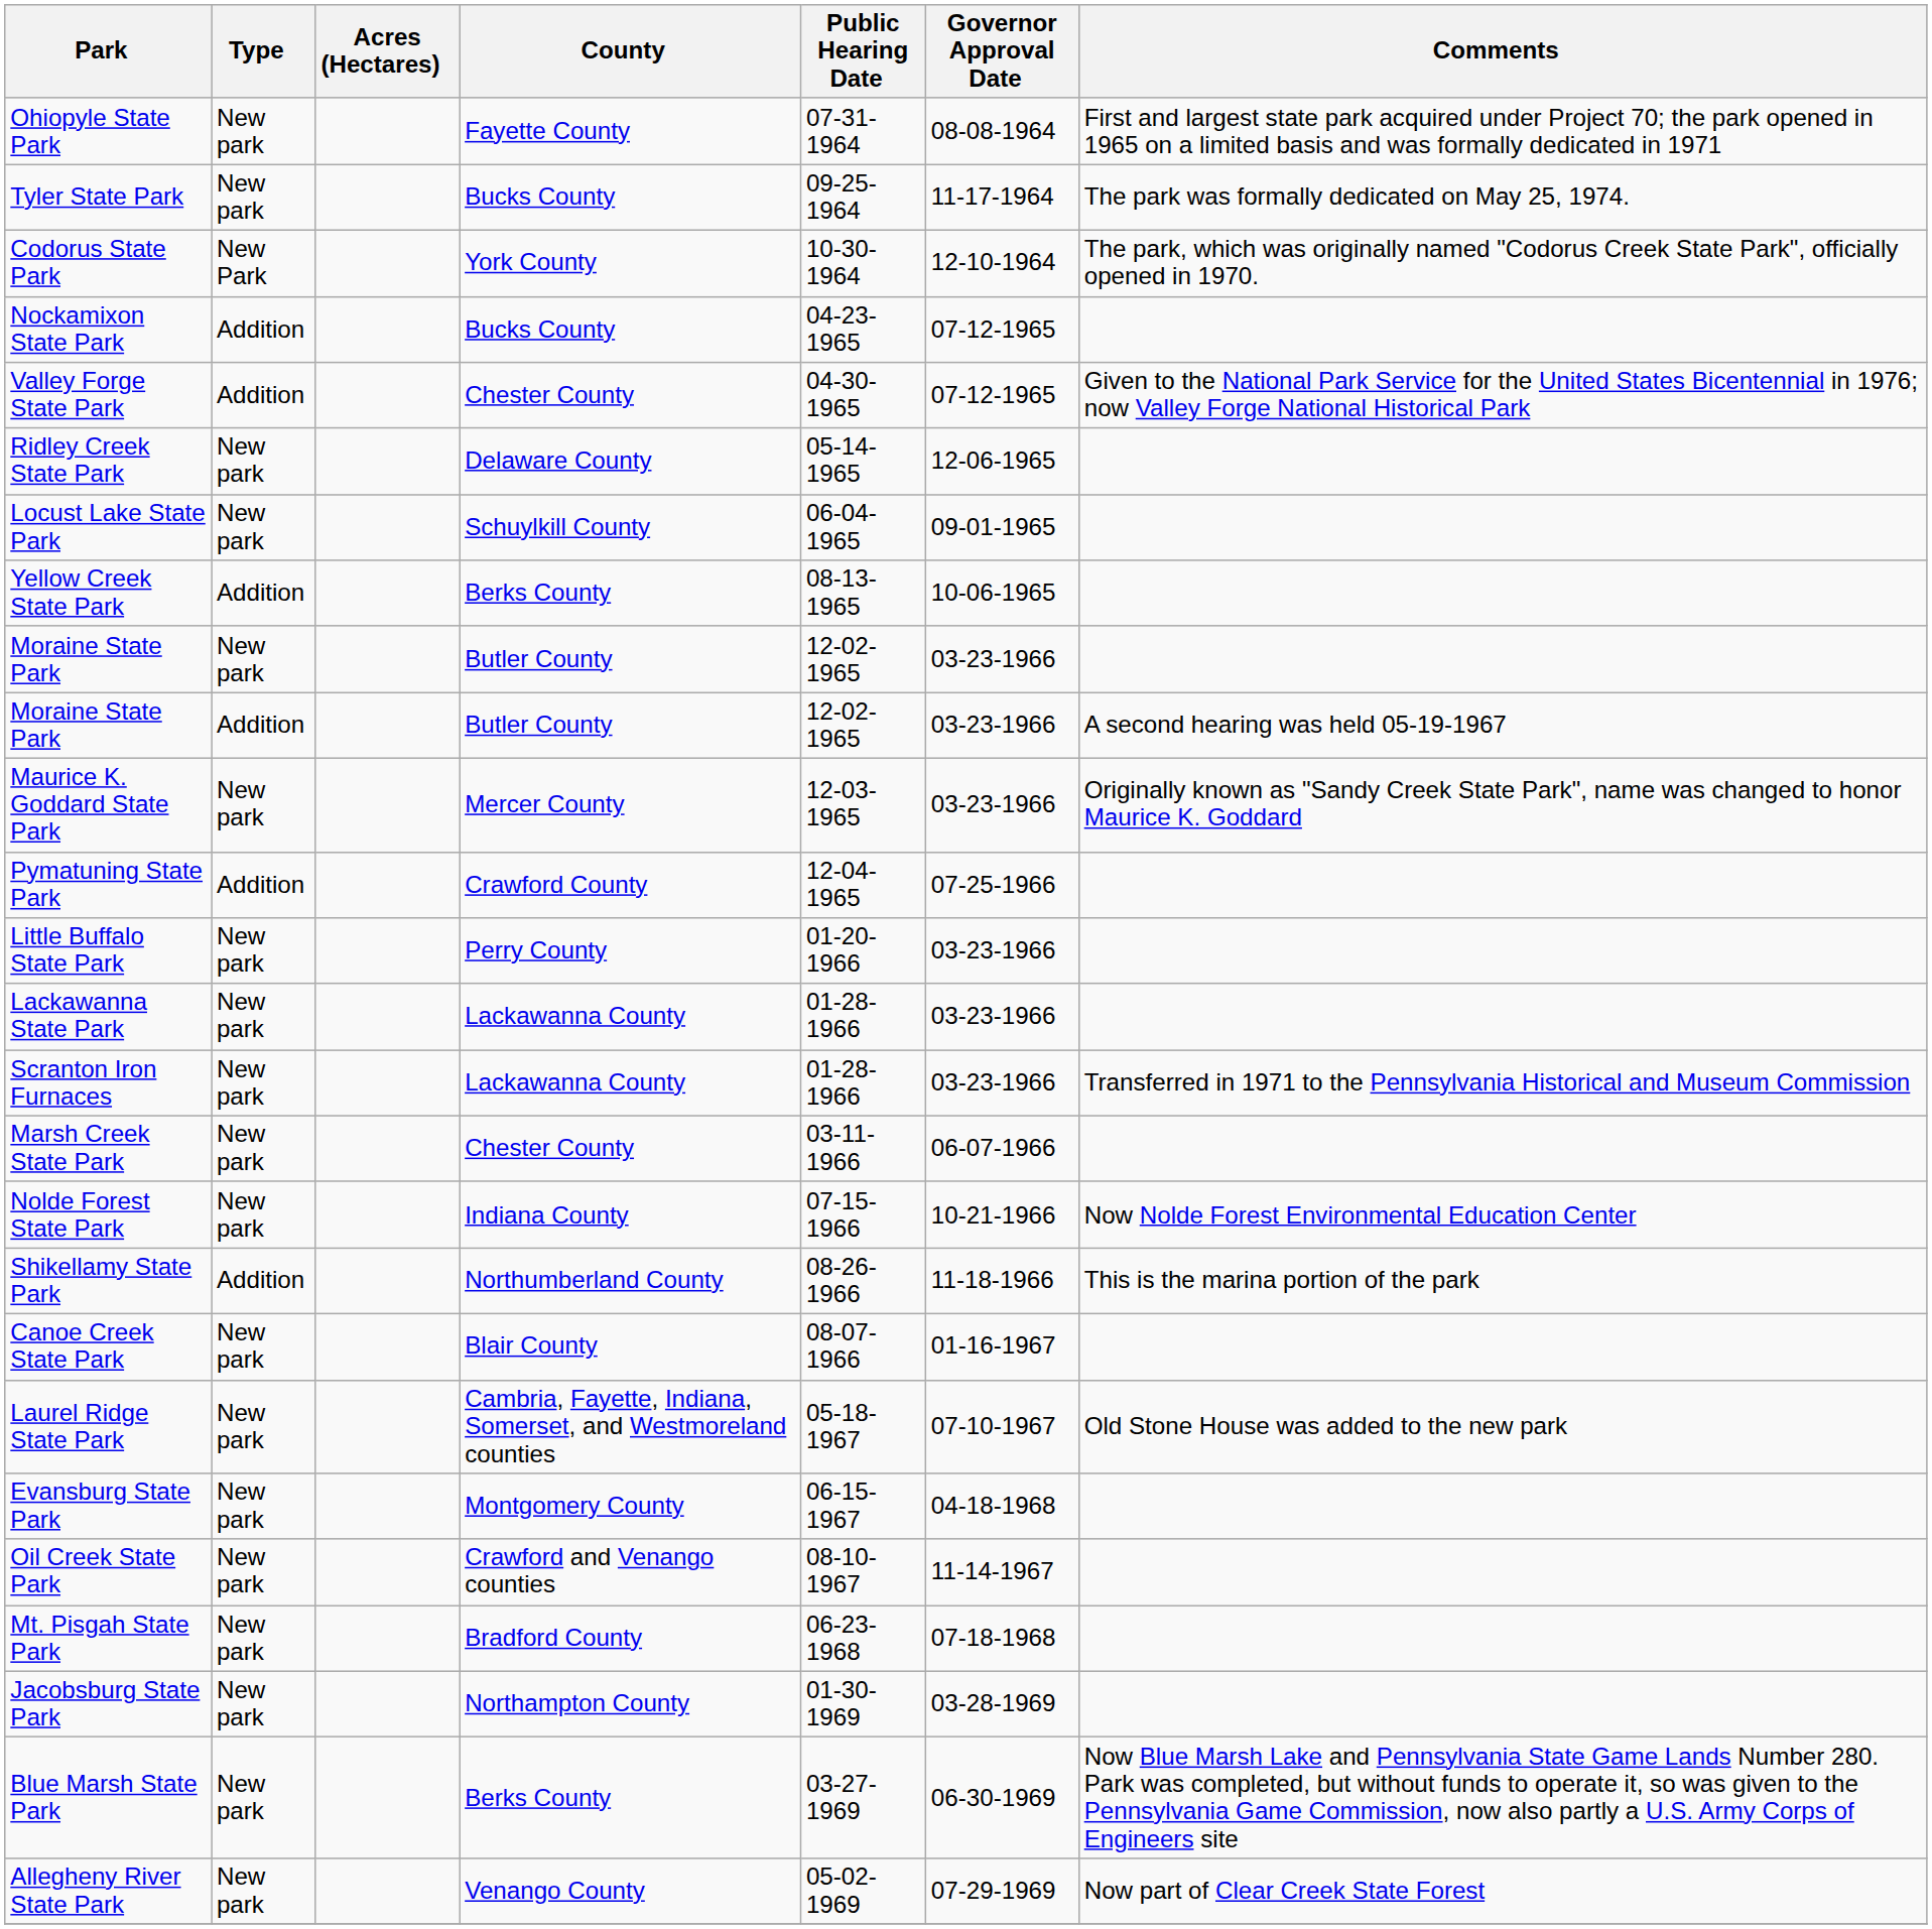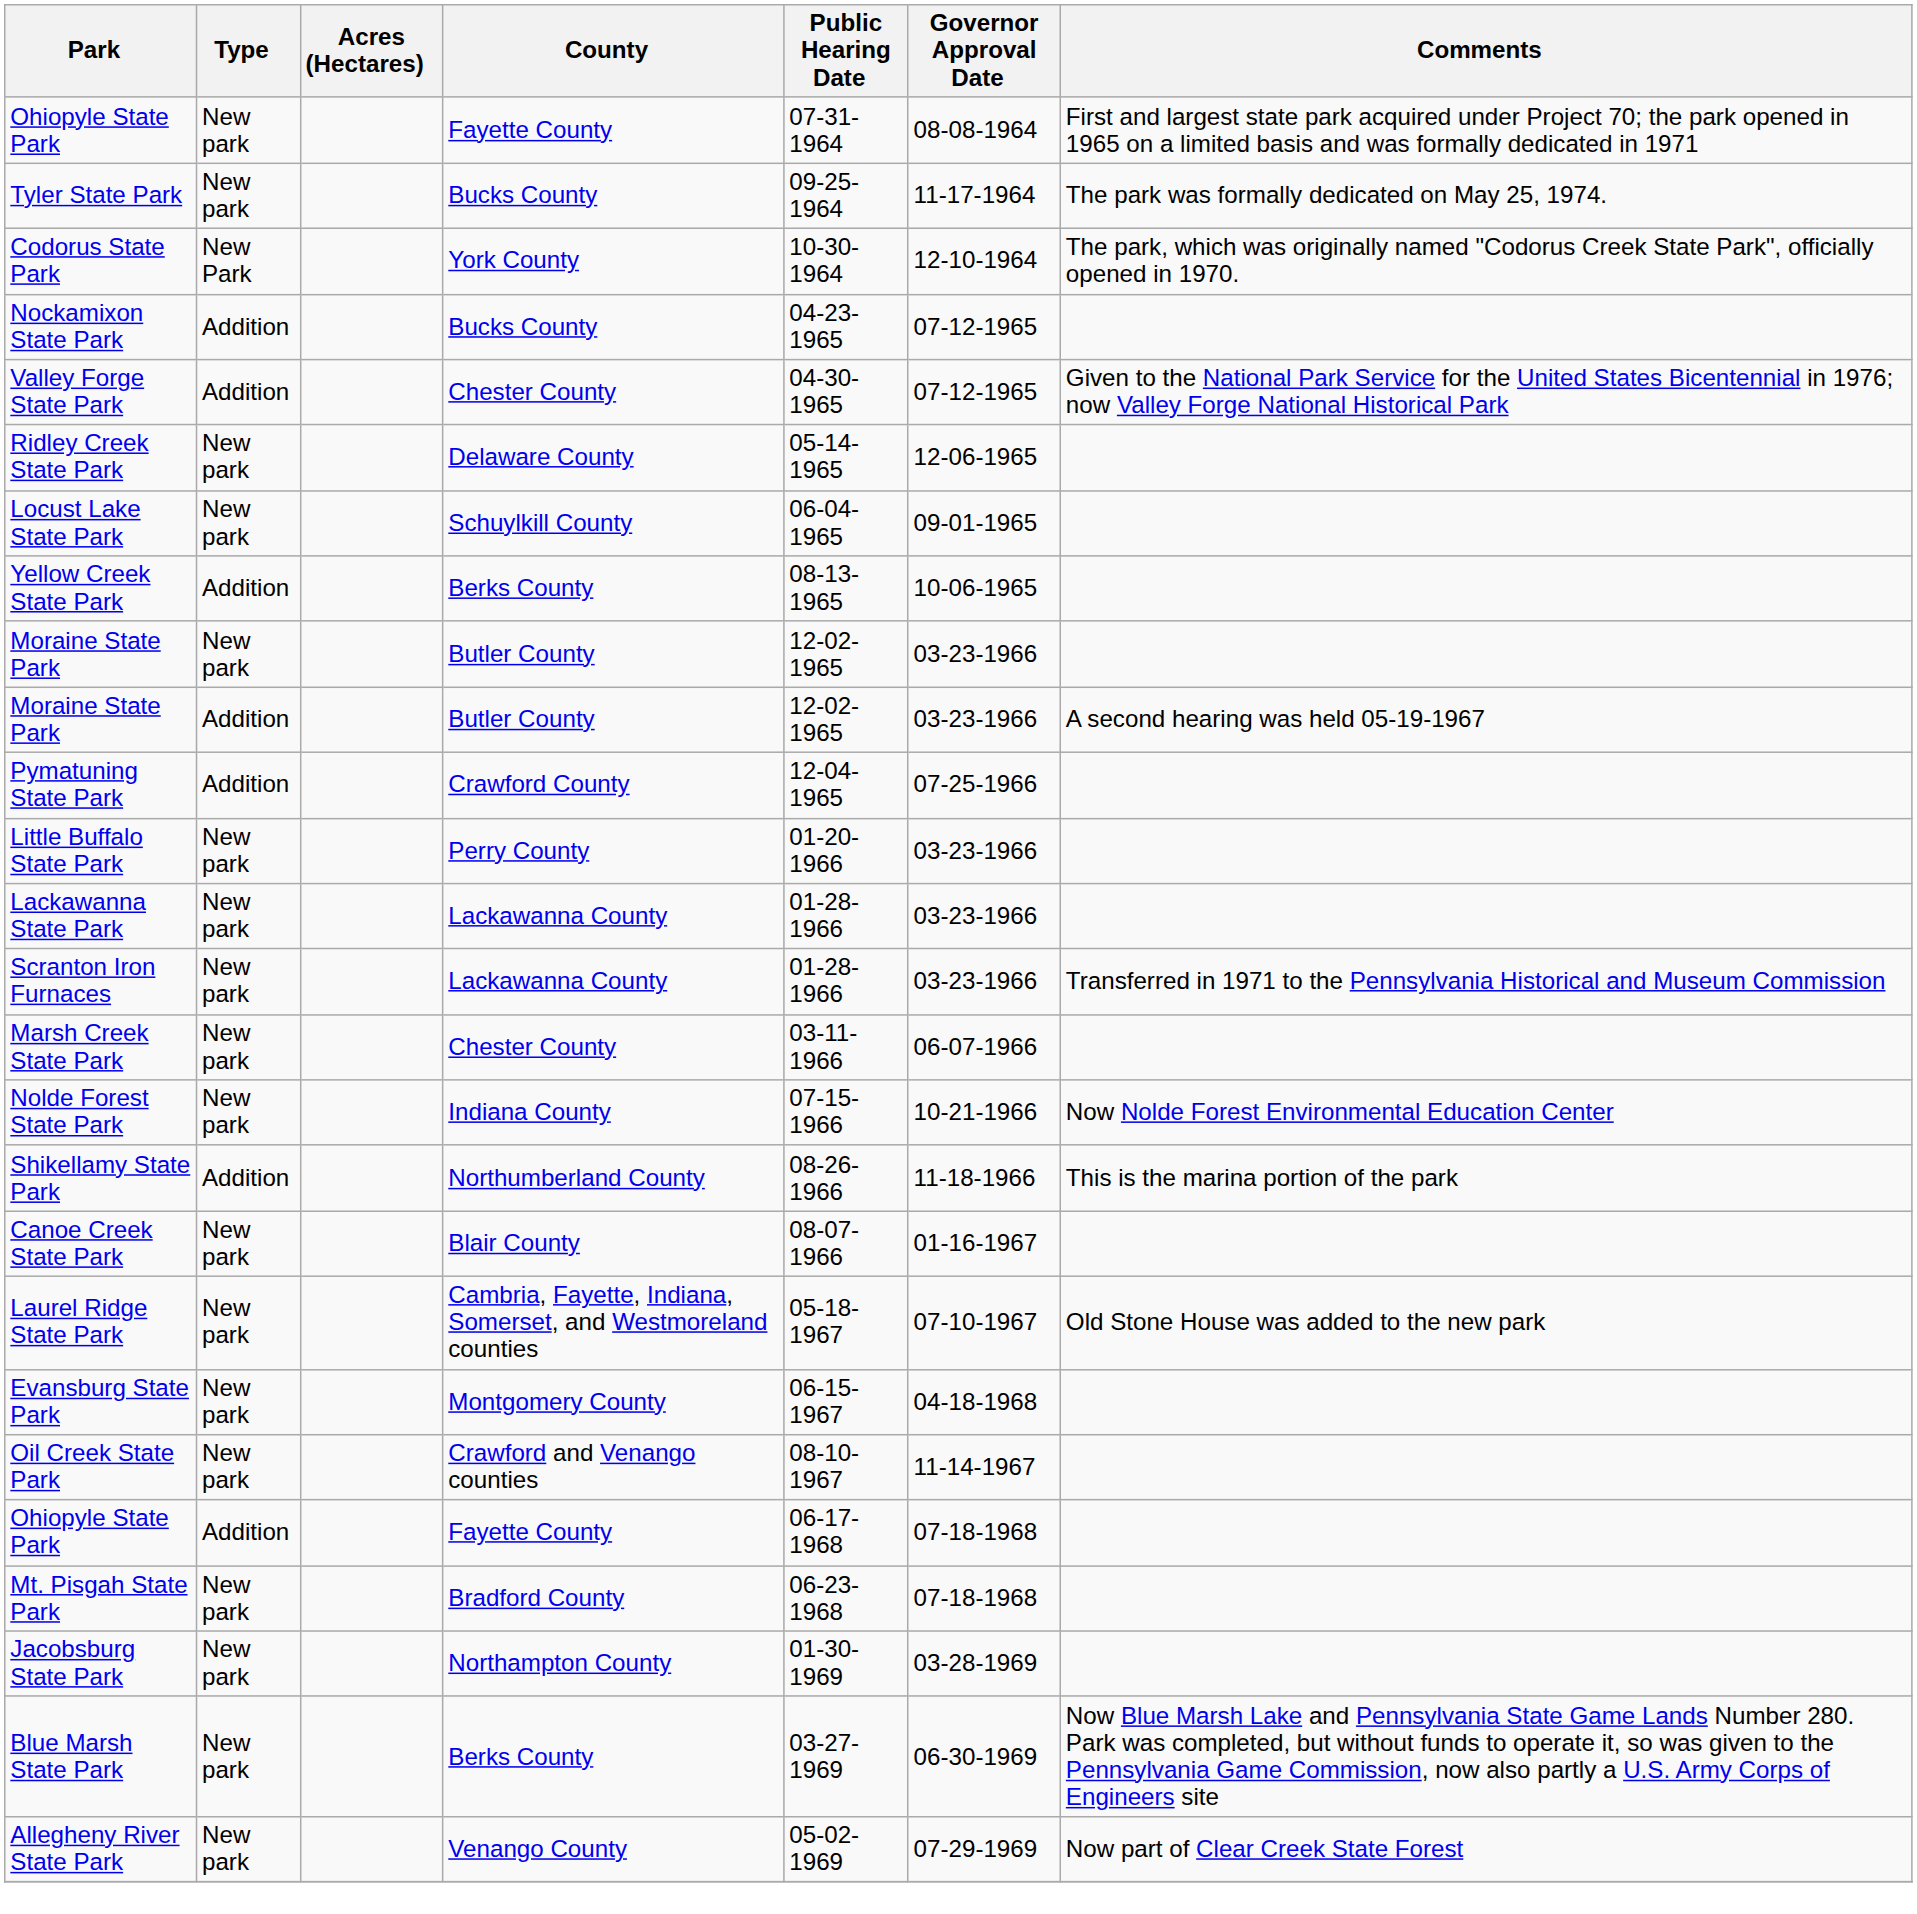 <table class="wikitable sortable" style="width:100%">
 <tr>
 <th><strong>Park</strong>  </th>
 <th><strong>Type</strong>  </th>
 <th><strong>Acres <br>(Hectares)</strong>  </th>
 <th><strong>County</strong>  </th>
 <th><strong>Public Hearing <br>Date</strong>  </th>
 <th><strong>Governor Approval <br>Date</strong>  </th>
 <th class="unsortable"><strong>Comments</strong>  </th>
 </tr>
 <tr ->
 <td><a href='#'>Ohiopyle State Park</a></td>
 <td>New park</td>
 <td></td>
 <td><a href='#'>Fayette County</a></td>
 <td>07-31-1964</td>
 <td>08-08-1964</td>
 <td>First and largest state park acquired under Project 70; the park opened in 1965 on a limited basis and was formally dedicated in 1971</td>
 </tr>
 <tr ->
 <td><a href='#'>Tyler State Park</a></td>
 <td>New park</td>
 <td></td>
 <td><a href='#'>Bucks County</a></td>
 <td>09-25-1964</td>
 <td>11-17-1964</td>
 <td>The park was formally dedicated on May 25, 1974.</td>
 </tr>
 <tr ->
 <td><a href='#'>Codorus State Park</a></td>
 <td>New Park</td>
 <td></td>
 <td><a href='#'>York County</a></td>
 <td>10-30-1964</td>
 <td>12-10-1964</td>
 <td>The park, which was originally named "Codorus Creek State Park", officially opened in 1970.</td>
 </tr>
 <tr ->
 <td><a href='#'>Nockamixon State Park</a></td>
 <td>Addition</td>
 <td></td>
 <td><a href='#'>Bucks County</a></td>
 <td>04-23-1965</td>
 <td>07-12-1965</td>
 <td></td>
 </tr>
 <tr ->
 <td><a href='#'>Valley Forge State Park</a></td>
 <td>Addition</td>
 <td></td>
 <td><a href='#'>Chester County</a></td>
 <td>04-30-1965</td>
 <td>07-12-1965</td>
 <td>Given to the <a href='#'>National Park Service</a> for the <a href='#'>United States Bicentennial</a> in 1976;<br> now <a href='#'>Valley Forge National Historical Park</a></td>
 </tr>
 <tr ->
 <td><a href='#'>Ridley Creek State Park</a></td>
 <td>New park</td>
 <td></td>
 <td><a href='#'>Delaware County</a></td>
 <td>05-14-1965</td>
 <td>12-06-1965</td>
 <td></td>
 </tr>
 <tr ->
 <td><a href='#'>Locust Lake State Park</a></td>
 <td>New park</td>
 <td></td>
 <td><a href='#'>Schuylkill County</a></td>
 <td>06-04-1965</td>
 <td>09-01-1965</td>
 <td></td>
 </tr>
 <tr ->
 <td><a href='#'>Yellow Creek State Park</a></td>
 <td>Addition</td>
 <td></td>
 <td><a href='#'>Berks County</a></td>
 <td>08-13-1965</td>
 <td>10-06-1965</td>
 <td></td>
 </tr>
 <tr ->
 <td><a href='#'>Moraine State Park</a></td>
 <td>New park</td>
 <td></td>
 <td><a href='#'>Butler County</a></td>
 <td>12-02-1965</td>
 <td>03-23-1966</td>
 <td></td>
 </tr>
 <tr ->
 <td><a href='#'>Moraine State Park</a></td>
 <td>Addition</td>
 <td></td>
 <td><a href='#'>Butler County</a></td>
 <td>12-02-1965</td>
 <td>03-23-1966</td>
 <td>A second hearing was held 05-19-1967</td>
 </tr>
 <tr ->
-<td><a href='#'>Maurice K. Goddard State Park</a></td>
-<td>New park</td>
-<td></td>
-<td><a href='#'>Mercer County</a></td>
-<td>12-03-1965</td>
-<td>03-23-1966</td>
-<td>Originally known as "Sandy Creek State Park", name was changed to honor <a href='#'>Maurice K. Goddard</a></td>
-</tr>
-<tr ->
 <td><a href='#'>Pymatuning State Park</a></td>
 <td>Addition</td>
 <td></td>
 <td><a href='#'>Crawford County</a></td>
 <td>12-04-1965</td>
 <td>07-25-1966</td>
 <td></td>
 </tr>
 <tr ->
 <td><a href='#'>Little Buffalo State Park</a></td>
 <td>New park</td>
 <td></td>
 <td><a href='#'>Perry County</a></td>
 <td>01-20-1966</td>
 <td>03-23-1966</td>
 <td></td>
 </tr>
 <tr ->
 <td><a href='#'>Lackawanna State Park</a></td>
 <td>New park</td>
 <td></td>
 <td><a href='#'>Lackawanna County</a></td>
 <td>01-28-1966</td>
 <td>03-23-1966</td>
 <td></td>
 </tr>
 <tr ->
 <td><a href='#'>Scranton Iron Furnaces</a></td>
 <td>New park</td>
 <td></td>
 <td><a href='#'>Lackawanna County</a></td>
 <td>01-28-1966</td>
 <td>03-23-1966</td>
 <td>Transferred in 1971 to the <a href='#'>Pennsylvania Historical and Museum Commission</a></td>
 </tr>
 <tr ->
 <td><a href='#'>Marsh Creek State Park</a></td>
 <td>New park</td>
 <td></td>
 <td><a href='#'>Chester County</a></td>
 <td>03-11-1966</td>
 <td>06-07-1966</td>
 <td></td>
 </tr>
 <tr ->
 <td><a href='#'>Nolde Forest State Park</a></td>
 <td>New park</td>
 <td></td>
 <td><a href='#'>Indiana County</a></td>
 <td>07-15-1966</td>
 <td>10-21-1966</td>
 <td>Now <a href='#'>Nolde Forest Environmental Education Center</a></td>
 </tr>
 <tr ->
 <td><a href='#'>Shikellamy State Park</a></td>
 <td>Addition</td>
 <td></td>
 <td><a href='#'>Northumberland County</a></td>
 <td>08-26-1966</td>
 <td>11-18-1966</td>
 <td>This is the marina portion of the park</td>
 </tr>
 <tr ->
 <td><a href='#'>Canoe Creek State Park</a></td>
 <td>New park</td>
 <td></td>
 <td><a href='#'>Blair County</a></td>
 <td>08-07-1966</td>
 <td>01-16-1967</td>
 <td></td>
 </tr>
 <tr ->
 <td><a href='#'>Laurel Ridge State Park</a></td>
 <td>New park</td>
 <td></td>
 <td><a href='#'>Cambria</a>, <a href='#'>Fayette</a>, <a href='#'>Indiana</a>, <a href='#'>Somerset</a>, and <a href='#'>Westmoreland</a> counties</td>
 <td>05-18-1967</td>
 <td>07-10-1967</td>
 <td>Old Stone House was added to the new park</td>
 </tr>
 <tr ->
 <td><a href='#'>Evansburg State Park</a></td>
 <td>New park</td>
 <td></td>
 <td><a href='#'>Montgomery County</a></td>
 <td>06-15-1967</td>
 <td>04-18-1968</td>
 <td></td>
 </tr>
 <tr ->
 <td><a href='#'>Oil Creek State Park</a></td>
 <td>New park</td>
 <td></td>
 <td><a href='#'>Crawford</a> and <a href='#'>Venango</a> counties</td>
 <td>08-10-1967</td>
 <td>11-14-1967</td>
 <td></td>
 </tr>
 <tr ->
+<td><a href='#'>Ohiopyle State Park</a></td>
+<td>Addition</td>
+<td></td>
+<td><a href='#'>Fayette County</a></td>
+<td>06-17-1968</td>
+<td>07-18-1968</td>
+<td></td>
+</tr>
+<tr ->
 <td><a href='#'>Mt. Pisgah State Park</a></td>
 <td>New park</td>
 <td></td>
 <td><a href='#'>Bradford County</a></td>
 <td>06-23-1968</td>
 <td>07-18-1968</td>
 <td></td>
 </tr>
 <tr ->
 <td><a href='#'>Jacobsburg State Park</a></td>
 <td>New park</td>
 <td></td>
 <td><a href='#'>Northampton County</a></td>
 <td>01-30-1969</td>
 <td>03-28-1969</td>
 <td></td>
 </tr>
 <tr ->
 <td><a href='#'>Blue Marsh State Park</a></td>
 <td>New park</td>
 <td></td>
 <td><a href='#'>Berks County</a></td>
 <td>03-27-1969</td>
 <td>06-30-1969</td>
 <td>Now <a href='#'>Blue Marsh Lake</a> and <a href='#'>Pennsylvania State Game Lands</a> Number 280. Park was completed, but without funds to operate it, so was given to the <a href='#'>Pennsylvania Game Commission</a>, now also partly a <a href='#'>U.S. Army Corps of Engineers</a> site</td>
 </tr>
 <tr ->
 <td><a href='#'>Allegheny River State Park</a></td>
 <td>New park</td>
 <td></td>
 <td><a href='#'>Venango County</a></td>
 <td>05-02-1969</td>
 <td>07-29-1969</td>
 <td>Now part of <a href='#'>Clear Creek State Forest</a></td>
 </tr>
 <tr>
 </tr>
 <tr ->
 </tr>
 </table>
